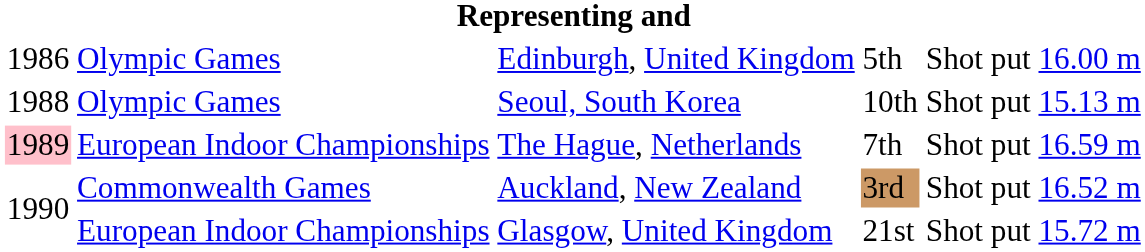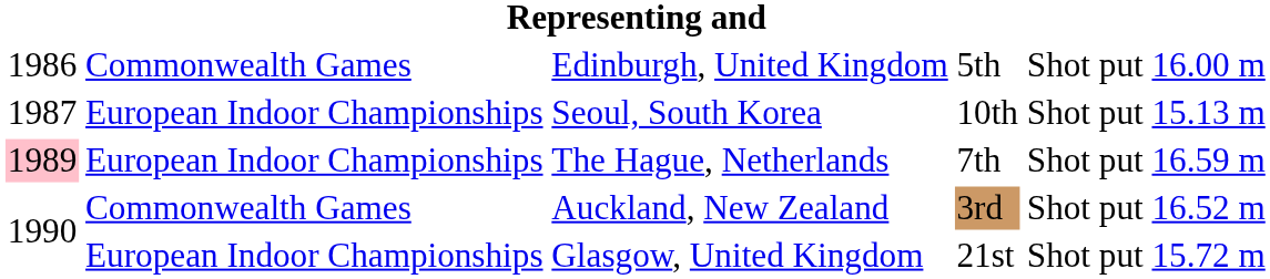 <table>
 <tr>
 <th colspan="6">Representing  and </th>
 </tr>
 <tr>
 <td>1986</td>
-<td><a href='#'>Olympic Games</a></td>
+<td><a href='#'>Commonwealth Games</a></td>
 <td><a href='#'>Edinburgh</a>, <a href='#'>United Kingdom</a></td>
 <td>5th</td>
 <td>Shot put</td>
 <td><a href='#'>16.00 m</a></td>
 </tr>
 <tr>
-<td>1988</td>
-<td><a href='#'>Olympic Games</a></td>
+<td>1987</td>
+<td><a href='#'>European Indoor Championships</a></td>
 <td><a href='#'>Seoul, South Korea</a></td>
 <td>10th</td>
 <td>Shot put</td>
 <td><a href='#'>15.13 m</a></td>
 </tr>
 <tr>
 <td style="background: pink;">1989</td>
 <td><a href='#'>European Indoor Championships</a></td>
 <td><a href='#'>The Hague</a>, <a href='#'>Netherlands</a></td>
 <td>7th</td>
 <td>Shot put</td>
 <td><a href='#'>16.59 m</a></td>
 </tr>
 <tr>
 <td rowspan=2>1990</td>
 <td><a href='#'>Commonwealth Games</a></td>
 <td><a href='#'>Auckland</a>, <a href='#'>New Zealand</a></td>
 <td bgcolor=cc9966>3rd</td>
 <td>Shot put</td>
 <td><a href='#'>16.52 m</a></td>
 </tr>
 <tr>
 <td><a href='#'>European Indoor Championships</a></td>
 <td><a href='#'>Glasgow</a>, <a href='#'>United Kingdom</a></td>
 <td>21st</td>
 <td>Shot put</td>
 <td><a href='#'>15.72 m</a></td>
 </tr>
 </table>
